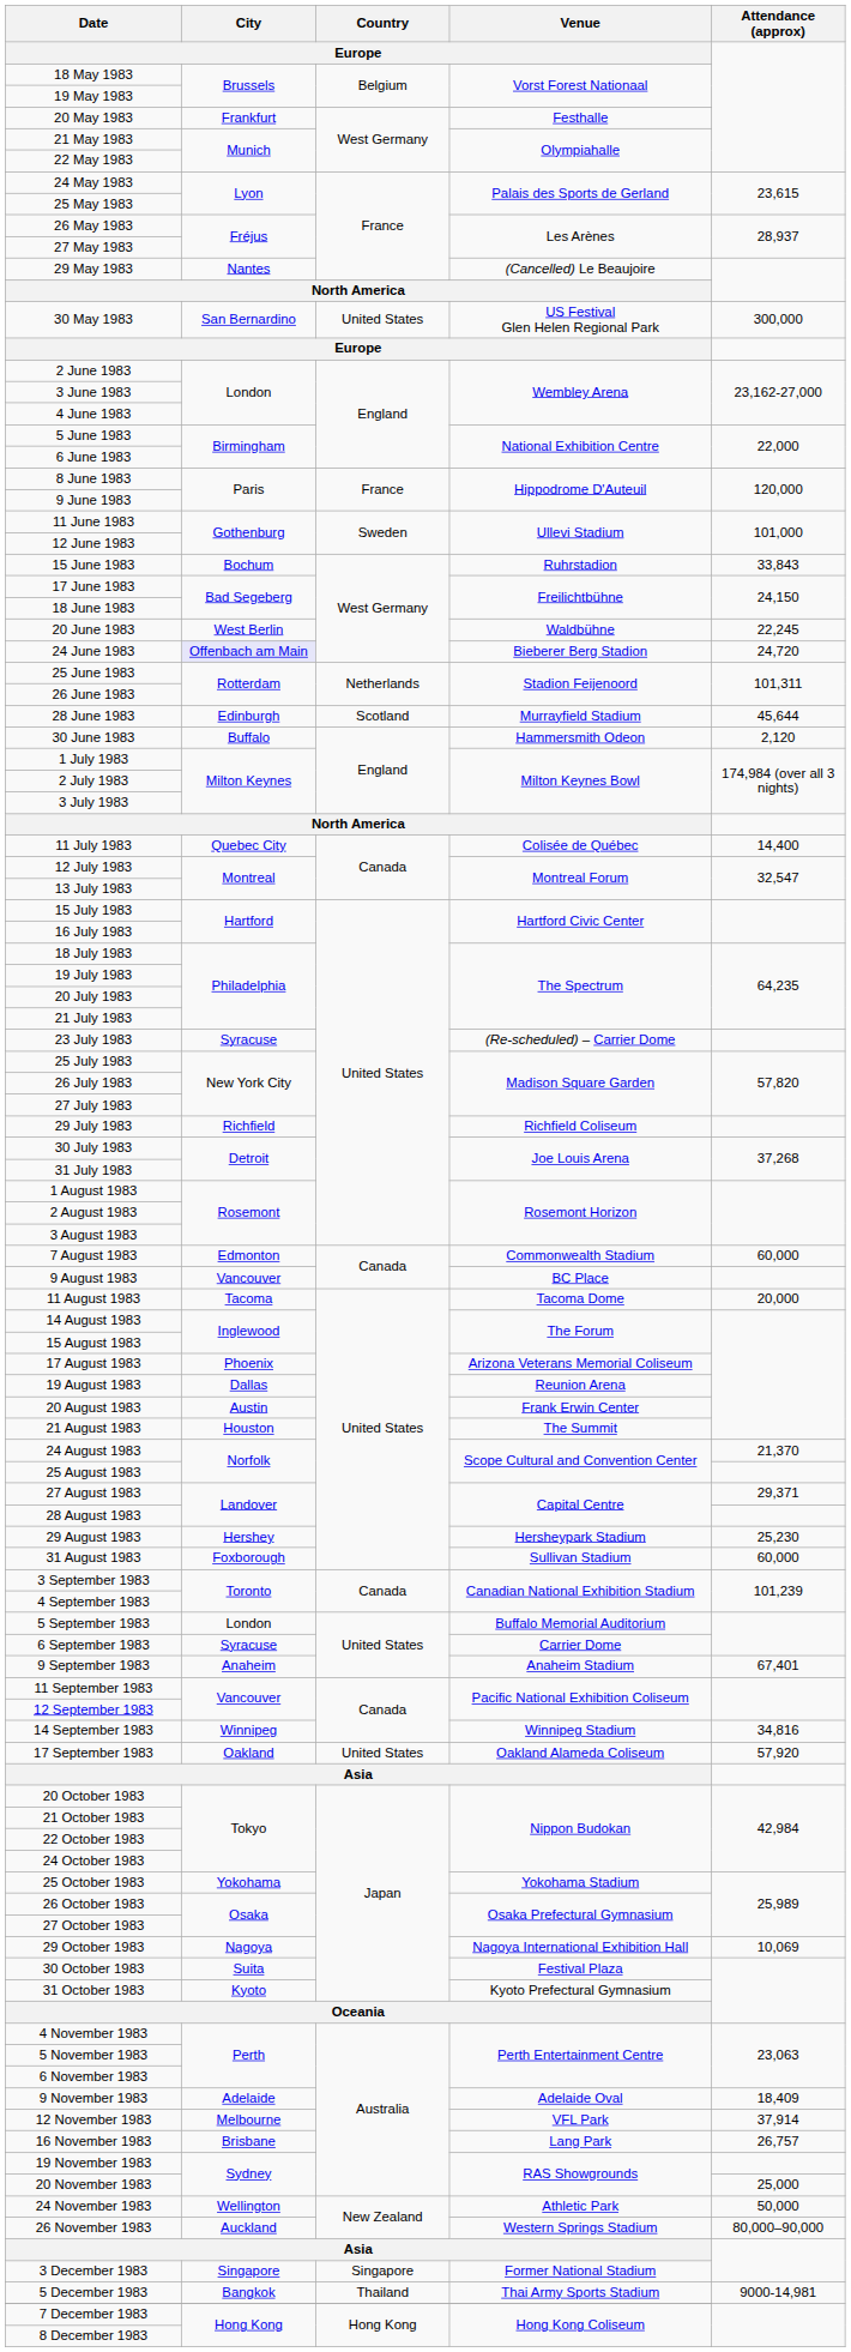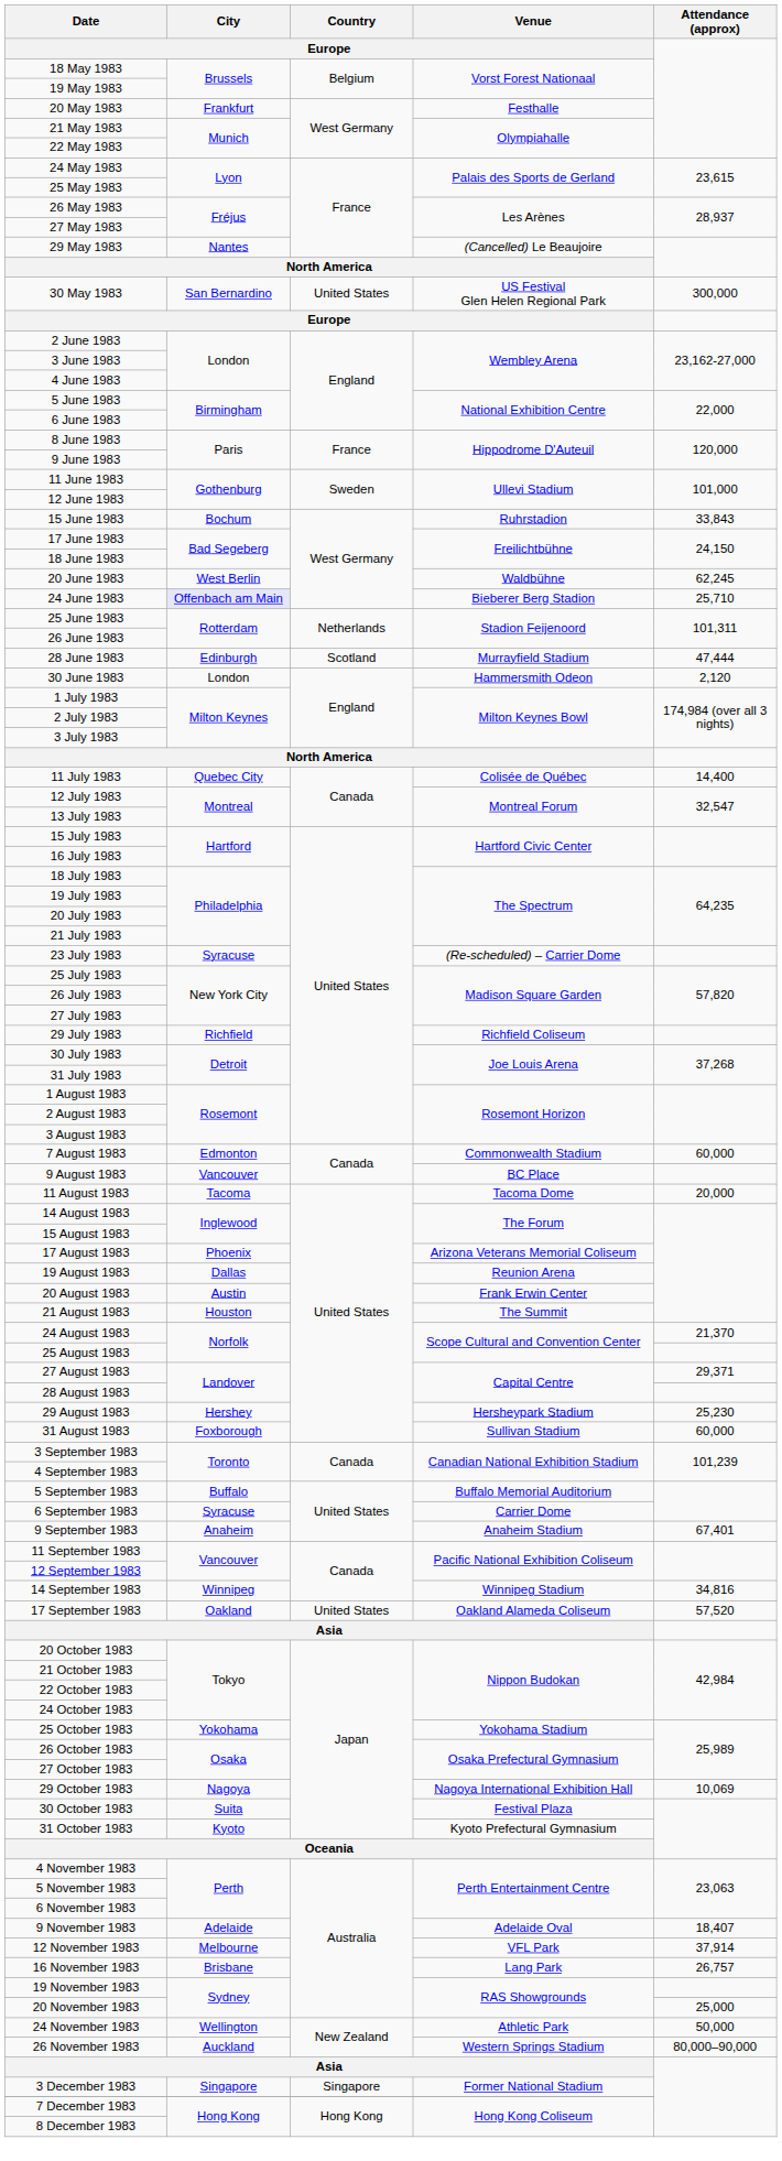 <table class="wikitable" style="text-align:center;">
 <tr>
 <th width="200">Date</th>
 <th width="150">City</th>
 <th width="150">Country</th>
 <th width="300">Venue</th>
 <th width="150">Attendance (approx)</th>
 </tr>
 <tr>
 <th colspan="4">Europe</th>
 </tr>
 <tr>
 <td>18 May 1983</td>
 <td rowspan="2"><a href='#'>Brussels</a></td>
 <td rowspan="2">Belgium</td>
 <td rowspan="2"><a href='#'>Vorst Forest Nationaal</a></td>
 </tr>
 <tr>
 <td>19 May 1983</td>
 </tr>
 <tr>
 <td>20 May 1983</td>
 <td><a href='#'>Frankfurt</a></td>
 <td rowspan="3">West Germany</td>
 <td><a href='#'>Festhalle</a></td>
 </tr>
 <tr>
 <td>21 May 1983</td>
 <td rowspan="2"><a href='#'>Munich</a></td>
 <td rowspan="2"><a href='#'>Olympiahalle</a></td>
 </tr>
 <tr>
 <td>22 May 1983</td>
 </tr>
 <tr>
 <td>24 May 1983</td>
 <td rowspan="2"><a href='#'>Lyon</a></td>
 <td rowspan="5">France</td>
 <td rowspan="2"><a href='#'>Palais des Sports de Gerland</a></td>
 <td rowspan="2">23,615</td>
 </tr>
 <tr>
 <td>25 May 1983</td>
 </tr>
 <tr>
 <td>26 May 1983</td>
 <td rowspan="2"><a href='#'>Fréjus</a></td>
 <td rowspan="2">Les Arènes</td>
 <td rowspan="2">28,937</td>
 </tr>
 <tr>
 <td>27 May 1983</td>
 </tr>
 <tr>
 <td>29 May 1983</td>
 <td><a href='#'>Nantes</a></td>
 <td><em>(Cancelled)</em> Le Beaujoire</td>
 </tr>
 <tr>
 <th colspan="4">North America</th>
 </tr>
 <tr>
 <td>30 May 1983</td>
 <td><a href='#'>San Bernardino</a></td>
 <td>United States</td>
 <td><a href='#'>US Festival</a><br>Glen Helen Regional Park</td>
 <td>300,000</td>
 </tr>
 <tr>
 <th colspan="4">Europe</th>
 </tr>
 <tr>
 <td>2 June 1983</td>
 <td rowspan="3">London</td>
 <td rowspan="5">England</td>
 <td rowspan="3"><a href='#'>Wembley Arena</a></td>
 <td rowspan="3">23,162-27,000</td>
 </tr>
 <tr>
 <td>3 June 1983</td>
 </tr>
 <tr>
 <td>4 June 1983</td>
 </tr>
 <tr>
 <td>5 June 1983</td>
 <td rowspan="2"><a href='#'>Birmingham</a></td>
 <td rowspan="2"><a href='#'>National Exhibition Centre</a></td>
 <td rowspan="2">22,000</td>
 </tr>
 <tr>
 <td>6 June 1983</td>
 </tr>
 <tr>
 <td>8 June 1983</td>
 <td rowspan="2">Paris</td>
 <td rowspan="2">France</td>
 <td rowspan="2"><a href='#'>Hippodrome D'Auteuil</a></td>
 <td rowspan="2">120,000</td>
 </tr>
 <tr>
 <td>9 June 1983</td>
 </tr>
 <tr>
 <td>11 June 1983</td>
 <td rowspan="2"><a href='#'>Gothenburg</a></td>
 <td rowspan="2">Sweden</td>
 <td rowspan="2"><a href='#'>Ullevi Stadium</a></td>
 <td rowspan="2">101,000</td>
 </tr>
 <tr>
 <td>12 June 1983</td>
 </tr>
 <tr>
 <td>15 June 1983</td>
 <td><a href='#'>Bochum</a></td>
 <td rowspan="5">West Germany</td>
 <td><a href='#'>Ruhrstadion</a></td>
 <td>33,843</td>
 </tr>
 <tr>
 <td>17 June 1983</td>
 <td rowspan="2"><a href='#'>Bad Segeberg</a></td>
 <td rowspan="2"><a href='#'>Freilichtbühne</a></td>
 <td rowspan="2">24,150</td>
 </tr>
 <tr>
 <td>18 June 1983</td>
 </tr>
 <tr>
 <td>20 June 1983</td>
 <td><a href='#'>West Berlin</a></td>
 <td><a href='#'>Waldbühne</a></td>
-<td>22,245</td>
+<td>62,245</td>
 </tr>
 <tr>
 <td>24 June 1983</td>
 <td style="background: lavender;"><a href='#'>Offenbach am Main</a></td>
 <td><a href='#'>Bieberer Berg Stadion</a></td>
-<td>24,720</td>
+<td>25,710</td>
 </tr>
 <tr>
 <td>25 June 1983</td>
 <td rowspan="2"><a href='#'>Rotterdam</a></td>
 <td rowspan="2">Netherlands</td>
 <td rowspan="2"><a href='#'>Stadion Feijenoord</a></td>
 <td rowspan="2">101,311</td>
 </tr>
 <tr>
 <td>26 June 1983</td>
 </tr>
 <tr>
 <td>28 June 1983</td>
 <td><a href='#'>Edinburgh</a></td>
 <td>Scotland</td>
 <td><a href='#'>Murrayfield Stadium</a></td>
-<td>45,644</td>
+<td>47,444</td>
 </tr>
 <tr>
 <td>30 June 1983</td>
-<td><a href='#'>Buffalo</a></td>
+<td>London</td>
 <td rowspan="4">England</td>
 <td><a href='#'>Hammersmith Odeon</a></td>
 <td>2,120</td>
 </tr>
 <tr>
 <td>1 July 1983</td>
 <td rowspan="3"><a href='#'>Milton Keynes</a></td>
 <td rowspan="3"><a href='#'>Milton Keynes Bowl</a></td>
 <td rowspan="3">174,984 (over all 3 nights)</td>
 </tr>
 <tr>
 <td>2 July 1983</td>
 </tr>
 <tr>
 <td>3 July 1983</td>
 </tr>
 <tr>
 <th colspan="4">North America</th>
 </tr>
 <tr>
 <td>11 July 1983</td>
 <td><a href='#'>Quebec City</a></td>
 <td rowspan="3">Canada</td>
 <td><a href='#'>Colisée de Québec</a></td>
 <td>14,400</td>
 </tr>
 <tr>
 <td>12 July 1983</td>
 <td rowspan="2"><a href='#'>Montreal</a></td>
 <td rowspan="2"><a href='#'>Montreal Forum</a></td>
 <td rowspan="2">32,547</td>
 </tr>
 <tr>
 <td>13 July 1983</td>
 </tr>
 <tr>
 <td>15 July 1983</td>
 <td rowspan="2"><a href='#'>Hartford</a></td>
 <td rowspan="16">United States</td>
 <td rowspan="2"><a href='#'>Hartford Civic Center</a></td>
 </tr>
 <tr>
 <td>16 July 1983</td>
 </tr>
 <tr>
 <td>18 July 1983</td>
 <td rowspan="4"><a href='#'>Philadelphia</a></td>
 <td rowspan="4"><a href='#'>The Spectrum</a></td>
 <td rowspan="4">64,235</td>
 </tr>
 <tr>
 <td>19 July 1983</td>
 </tr>
 <tr>
 <td>20 July 1983</td>
 </tr>
 <tr>
 <td>21 July 1983</td>
 </tr>
 <tr>
 <td>23 July 1983</td>
 <td><a href='#'>Syracuse</a></td>
 <td><em>(Re-scheduled)</em> – <a href='#'>Carrier Dome</a></td>
 </tr>
 <tr>
 <td>25 July 1983</td>
 <td rowspan="3">New York City</td>
 <td rowspan="3"><a href='#'>Madison Square Garden</a></td>
 <td rowspan="3">57,820</td>
 </tr>
 <tr>
 <td>26 July 1983</td>
 </tr>
 <tr>
 <td>27 July 1983</td>
 </tr>
 <tr>
 <td>29 July 1983</td>
 <td><a href='#'>Richfield</a></td>
 <td><a href='#'>Richfield Coliseum</a></td>
 </tr>
 <tr>
 <td>30 July 1983</td>
 <td rowspan="2"><a href='#'>Detroit</a></td>
 <td rowspan="2"><a href='#'>Joe Louis Arena</a></td>
 <td rowspan="2">37,268</td>
 </tr>
 <tr>
 <td>31 July 1983</td>
 </tr>
 <tr>
 <td>1 August 1983</td>
 <td rowspan="3"><a href='#'>Rosemont</a></td>
 <td rowspan="3"><a href='#'>Rosemont Horizon</a></td>
 </tr>
 <tr>
 <td>2 August 1983</td>
 </tr>
 <tr>
 <td>3 August 1983</td>
 </tr>
 <tr>
 <td>7 August 1983</td>
 <td><a href='#'>Edmonton</a></td>
 <td rowspan="2">Canada</td>
 <td><a href='#'>Commonwealth Stadium</a></td>
 <td>60,000</td>
 </tr>
 <tr>
 <td>9 August 1983</td>
 <td><a href='#'>Vancouver</a></td>
 <td><a href='#'>BC Place</a></td>
 </tr>
 <tr>
 <td>11 August 1983</td>
 <td><a href='#'>Tacoma</a></td>
 <td rowspan="13">United States</td>
 <td><a href='#'>Tacoma Dome</a></td>
 <td>20,000</td>
 </tr>
 <tr>
 <td>14 August 1983</td>
 <td rowspan="2"><a href='#'>Inglewood</a></td>
 <td rowspan="2"><a href='#'>The Forum</a></td>
 </tr>
 <tr>
 <td>15 August 1983</td>
 </tr>
 <tr>
 <td>17 August 1983</td>
 <td><a href='#'>Phoenix</a></td>
 <td><a href='#'>Arizona Veterans Memorial Coliseum</a></td>
 </tr>
 <tr>
 <td>19 August 1983</td>
 <td><a href='#'>Dallas</a></td>
 <td><a href='#'>Reunion Arena</a></td>
 </tr>
 <tr>
 <td>20 August 1983</td>
 <td><a href='#'>Austin</a></td>
 <td><a href='#'>Frank Erwin Center</a></td>
 </tr>
 <tr>
 <td>21 August 1983</td>
 <td><a href='#'>Houston</a></td>
 <td><a href='#'>The Summit</a></td>
 </tr>
 <tr>
 <td>24 August 1983</td>
 <td rowspan="2"><a href='#'>Norfolk</a></td>
 <td rowspan="2"><a href='#'>Scope Cultural and Convention Center</a></td>
 <td>21,370</td>
 </tr>
 <tr>
 <td>25 August 1983</td>
 </tr>
 <tr>
 <td>27 August 1983</td>
 <td rowspan="2"><a href='#'>Landover</a></td>
 <td rowspan="2"><a href='#'>Capital Centre</a></td>
 <td>29,371</td>
 </tr>
 <tr>
 <td>28 August 1983</td>
 </tr>
 <tr>
 <td>29 August 1983</td>
 <td><a href='#'>Hershey</a></td>
 <td><a href='#'>Hersheypark Stadium</a></td>
 <td>25,230</td>
 </tr>
 <tr>
 <td>31 August 1983</td>
 <td><a href='#'>Foxborough</a></td>
 <td><a href='#'>Sullivan Stadium</a></td>
 <td>60,000</td>
 </tr>
 <tr>
 <td>3 September 1983</td>
 <td rowspan="2"><a href='#'>Toronto</a></td>
 <td rowspan="2">Canada</td>
 <td rowspan="2"><a href='#'>Canadian National Exhibition Stadium</a></td>
 <td rowspan="2">101,239</td>
 </tr>
 <tr>
 <td>4 September 1983</td>
 </tr>
 <tr>
 <td>5 September 1983</td>
-<td>London</td>
+<td><a href='#'>Buffalo</a></td>
 <td rowspan="3">United States</td>
 <td><a href='#'>Buffalo Memorial Auditorium</a></td>
 </tr>
 <tr>
 <td>6 September 1983</td>
 <td><a href='#'>Syracuse</a></td>
 <td><a href='#'>Carrier Dome</a></td>
 </tr>
 <tr>
 <td>9 September 1983</td>
 <td><a href='#'>Anaheim</a></td>
 <td><a href='#'>Anaheim Stadium</a></td>
 <td>67,401</td>
 </tr>
 <tr>
 <td>11 September 1983</td>
 <td rowspan="2"><a href='#'>Vancouver</a></td>
 <td rowspan="3">Canada</td>
 <td rowspan="2"><a href='#'>Pacific National Exhibition Coliseum</a></td>
 </tr>
 <tr>
 <td><a href='#'>12 September 1983</a></td>
 </tr>
 <tr>
 <td>14 September 1983</td>
 <td><a href='#'>Winnipeg</a></td>
 <td><a href='#'>Winnipeg Stadium</a></td>
 <td>34,816</td>
 </tr>
 <tr>
 <td>17 September 1983</td>
 <td><a href='#'>Oakland</a></td>
 <td>United States</td>
 <td><a href='#'>Oakland Alameda Coliseum</a></td>
-<td>57,920</td>
+<td>57,520</td>
 </tr>
 <tr>
 <th colspan="4">Asia</th>
 </tr>
 <tr>
 <td>20 October 1983</td>
 <td rowspan="4">Tokyo</td>
 <td rowspan="10">Japan</td>
 <td rowspan="4"><a href='#'>Nippon Budokan</a></td>
 <td rowspan="4">42,984</td>
 </tr>
 <tr>
 <td>21 October 1983</td>
 </tr>
 <tr>
 <td>22 October 1983</td>
 </tr>
 <tr>
 <td>24 October 1983</td>
 </tr>
 <tr>
 <td>25 October 1983</td>
 <td><a href='#'>Yokohama</a></td>
 <td><a href='#'>Yokohama Stadium</a></td>
 <td rowspan="3">25,989</td>
 </tr>
 <tr>
 <td>26 October 1983</td>
 <td rowspan="2"><a href='#'>Osaka</a></td>
 <td rowspan="2"><a href='#'>Osaka Prefectural Gymnasium</a></td>
 </tr>
 <tr>
 <td>27 October 1983</td>
 </tr>
 <tr>
 <td>29 October 1983</td>
 <td><a href='#'>Nagoya</a></td>
 <td><a href='#'>Nagoya International Exhibition Hall</a></td>
 <td>10,069</td>
 </tr>
 <tr>
 <td>30 October 1983</td>
 <td><a href='#'>Suita</a></td>
 <td><a href='#'>Festival Plaza</a></td>
 </tr>
 <tr>
 <td>31 October 1983</td>
 <td><a href='#'>Kyoto</a></td>
 <td>Kyoto Prefectural Gymnasium</td>
 </tr>
 <tr>
 <th colspan="4">Oceania</th>
 </tr>
 <tr>
 <td>4 November 1983</td>
 <td rowspan="3"><a href='#'>Perth</a></td>
 <td rowspan="8">Australia</td>
 <td rowspan="3"><a href='#'>Perth Entertainment Centre</a></td>
 <td rowspan="3">23,063</td>
 </tr>
 <tr>
 <td>5 November 1983</td>
 </tr>
 <tr>
 <td>6 November 1983</td>
 </tr>
 <tr>
 <td>9 November 1983</td>
 <td><a href='#'>Adelaide</a></td>
 <td><a href='#'>Adelaide Oval</a></td>
-<td>18,409</td>
+<td>18,407</td>
 </tr>
 <tr>
 <td>12 November 1983</td>
 <td><a href='#'>Melbourne</a></td>
 <td><a href='#'>VFL Park</a></td>
 <td>37,914</td>
 </tr>
 <tr>
 <td>16 November 1983</td>
 <td><a href='#'>Brisbane</a></td>
 <td><a href='#'>Lang Park</a></td>
 <td>26,757</td>
 </tr>
 <tr>
 <td>19 November 1983</td>
 <td rowspan="2"><a href='#'>Sydney</a></td>
 <td rowspan="2"><a href='#'>RAS Showgrounds</a></td>
 </tr>
 <tr>
 <td>20 November 1983</td>
 <td>25,000</td>
 </tr>
 <tr>
 <td>24 November 1983</td>
 <td><a href='#'>Wellington</a></td>
 <td rowspan="2">New Zealand</td>
 <td><a href='#'>Athletic Park</a></td>
 <td>50,000</td>
 </tr>
 <tr>
 <td>26 November 1983</td>
 <td><a href='#'>Auckland</a></td>
 <td><a href='#'>Western Springs Stadium</a></td>
 <td>80,000–90,000</td>
 </tr>
 <tr>
 <th colspan="4">Asia</th>
 </tr>
 <tr>
 <td>3 December 1983</td>
 <td><a href='#'>Singapore</a></td>
 <td>Singapore</td>
 <td><a href='#'>Former National Stadium</a></td>
 </tr>
 <tr>
-<td>5 December 1983</td>
-<td><a href='#'>Bangkok</a></td>
-<td>Thailand</td>
-<td><a href='#'>Thai Army Sports Stadium</a></td>
-<td>9000-14,981</td>
-</tr>
-<tr>
 </tr>
 <tr>
 <td>7 December 1983</td>
 <td rowspan="2"><a href='#'>Hong Kong</a></td>
 <td rowspan="2">Hong Kong</td>
 <td rowspan="2"><a href='#'>Hong Kong Coliseum</a></td>
 </tr>
 <tr>
 <td>8 December 1983</td>
 </tr>
 </table>
